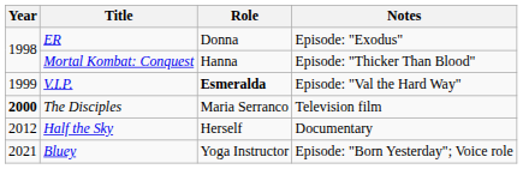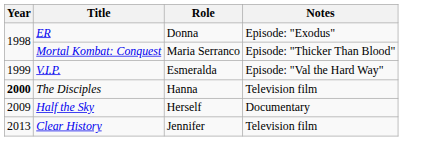 <table class="wikitable sortable">
 <tr>
 <th>Year</th>
 <th>Title</th>
 <th>Role</th>
 <th class="unsortable">Notes</th>
 </tr>
 <tr>
 <td rowspan="2">1998</td>
 <td><em><a href='#'>ER</a></em></td>
 <td>Donna</td>
 <td>Episode: "Exodus"</td>
 </tr>
 <tr>
 <td><em><a href='#'>Mortal Kombat: Conquest</a></em></td>
-<td>Hanna</td>
+<td>Maria Serranco</td>
 <td>Episode: "Thicker Than Blood"</td>
 </tr>
 <tr>
 <td>1999</td>
 <td><em><a href='#'>V.I.P.</a></em></td>
-<td><strong>Esmeralda</strong></td>
+<td>Esmeralda</td>
 <td>Episode: "Val the Hard Way"</td>
 </tr>
 <tr>
 <td><strong>2000</strong></td>
 <td><em>The Disciples</em></td>
-<td>Maria Serranco</td>
+<td>Hanna</td>
 <td>Television film</td>
 </tr>
 <tr>
-<td>2012</td>
+<td>2009</td>
 <td><em><a href='#'>Half the Sky</a></em></td>
 <td>Herself</td>
 <td>Documentary</td>
 </tr>
 <tr>
-<td>2021</td>
-<td><em><a href='#'>Bluey</a></em></td>
-<td>Yoga Instructor</td>
-<td>Episode: "Born Yesterday"; Voice role</td>
+<td>2013</td>
+<td><em><a href='#'>Clear History</a></em></td>
+<td>Jennifer</td>
+<td>Television film</td>
 </tr>
 </table>
